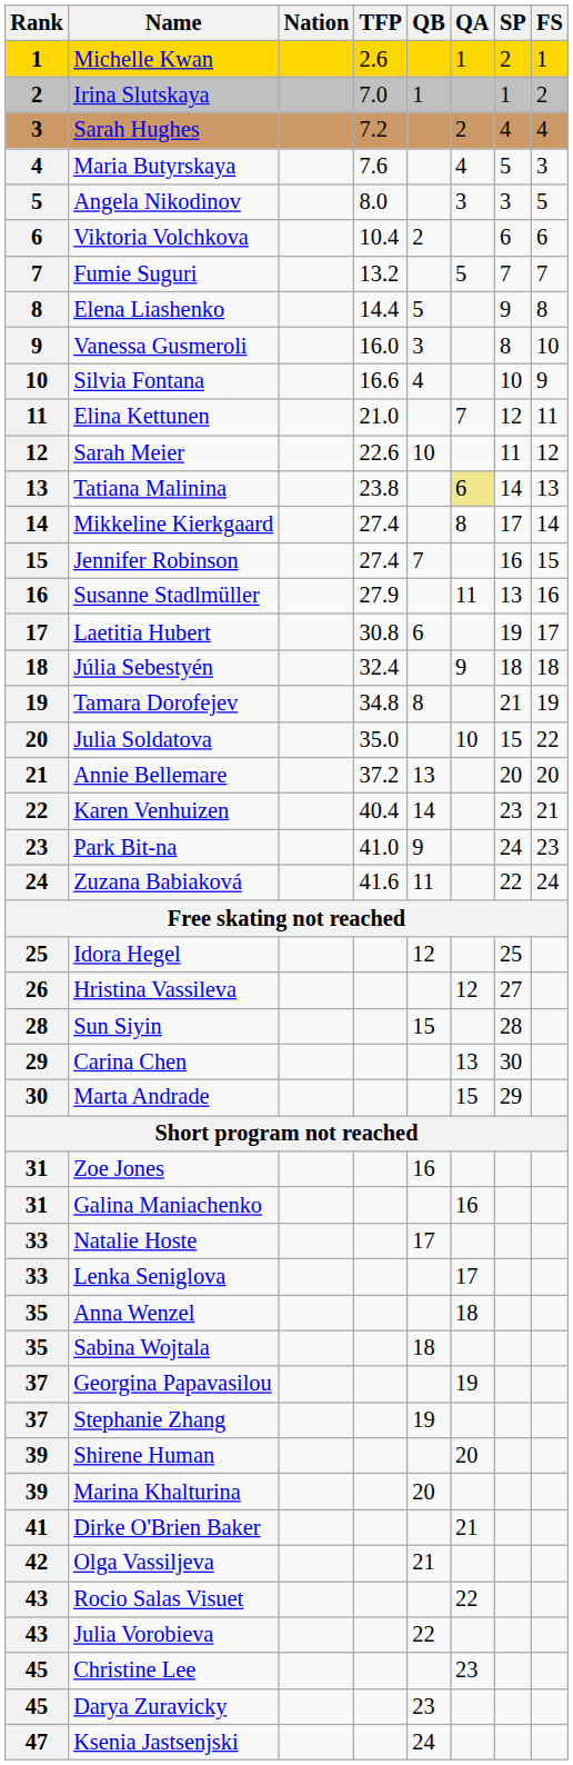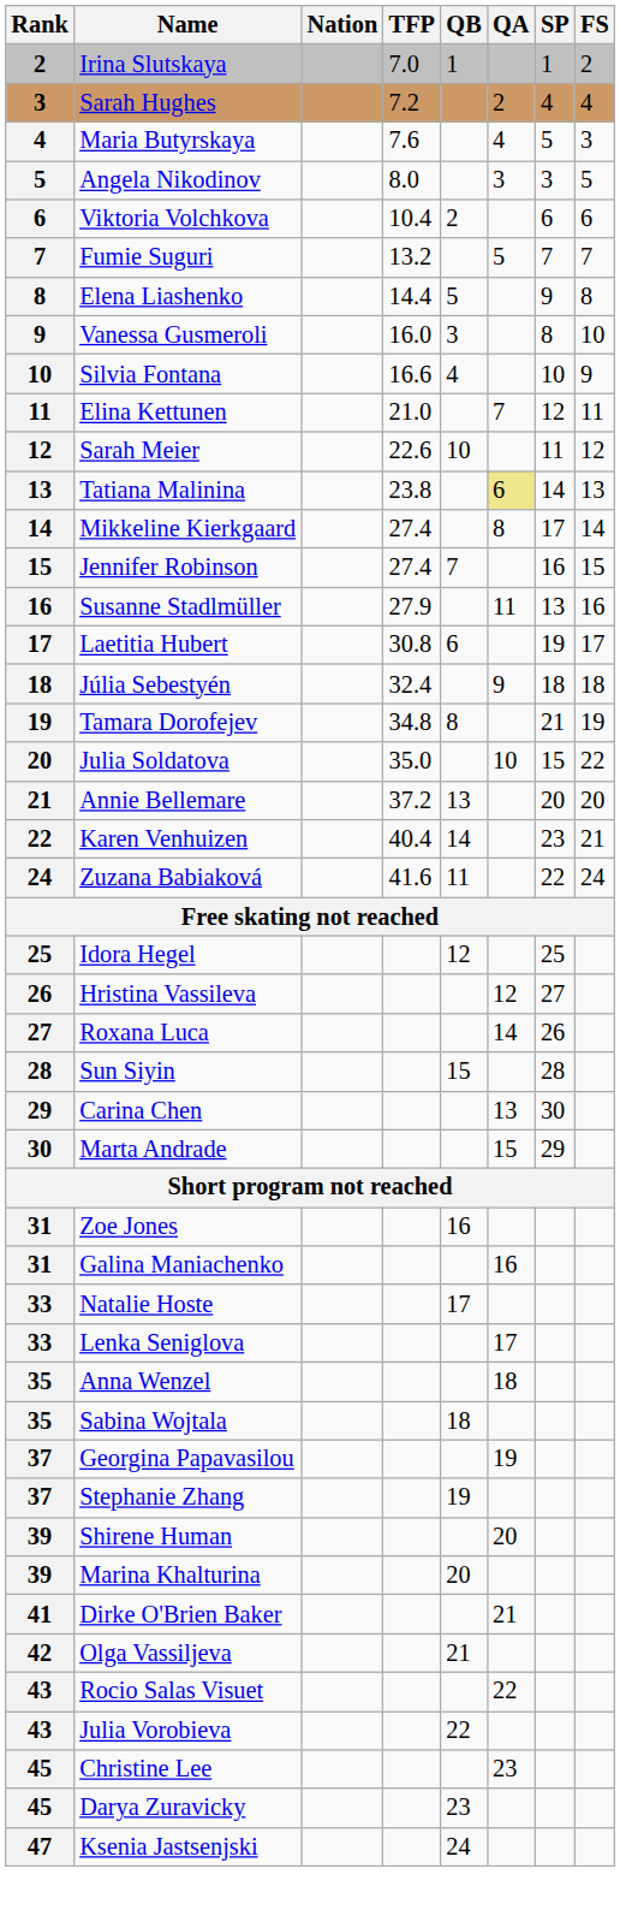 <table class="wikitable">
 <tr>
 <th>Rank</th>
 <th>Name</th>
 <th>Nation</th>
 <th>TFP</th>
 <th>QB</th>
 <th>QA</th>
 <th>SP</th>
 <th>FS</th>
-</tr>
-<tr bgcolor=gold>
-<td align=center><strong>1</strong></td>
-<td><a href='#'>Michelle Kwan</a></td>
-<td></td>
-<td>2.6</td>
-<td></td>
-<td>1</td>
-<td>2</td>
-<td>1</td>
 </tr>
 <tr bgcolor=silver>
 <td align=center><strong>2</strong></td>
 <td><a href='#'>Irina Slutskaya</a></td>
 <td></td>
 <td>7.0</td>
 <td>1</td>
 <td></td>
 <td>1</td>
 <td>2</td>
 </tr>
 <tr bgcolor=cc9966>
 <td align=center><strong>3</strong></td>
 <td><a href='#'>Sarah Hughes</a></td>
 <td></td>
 <td>7.2</td>
 <td></td>
 <td>2</td>
 <td>4</td>
 <td>4</td>
 </tr>
 <tr>
 <th>4</th>
 <td><a href='#'>Maria Butyrskaya</a></td>
 <td></td>
 <td>7.6</td>
 <td></td>
 <td>4</td>
 <td>5</td>
 <td>3</td>
 </tr>
 <tr>
 <th>5</th>
 <td><a href='#'>Angela Nikodinov</a></td>
 <td></td>
 <td>8.0</td>
 <td></td>
 <td>3</td>
 <td>3</td>
 <td>5</td>
 </tr>
 <tr>
 <th>6</th>
 <td><a href='#'>Viktoria Volchkova</a></td>
 <td></td>
 <td>10.4</td>
 <td>2</td>
 <td></td>
 <td>6</td>
 <td>6</td>
 </tr>
 <tr>
 <th>7</th>
 <td><a href='#'>Fumie Suguri</a></td>
 <td></td>
 <td>13.2</td>
 <td></td>
 <td>5</td>
 <td>7</td>
 <td>7</td>
 </tr>
 <tr>
 <th>8</th>
 <td><a href='#'>Elena Liashenko</a></td>
 <td></td>
 <td>14.4</td>
 <td>5</td>
 <td></td>
 <td>9</td>
 <td>8</td>
 </tr>
 <tr>
 <th>9</th>
 <td><a href='#'>Vanessa Gusmeroli</a></td>
 <td></td>
 <td>16.0</td>
 <td>3</td>
 <td></td>
 <td>8</td>
 <td>10</td>
 </tr>
 <tr>
 <th>10</th>
 <td><a href='#'>Silvia Fontana</a></td>
 <td></td>
 <td>16.6</td>
 <td>4</td>
 <td></td>
 <td>10</td>
 <td>9</td>
 </tr>
 <tr>
 <th>11</th>
 <td><a href='#'>Elina Kettunen</a></td>
 <td></td>
 <td>21.0</td>
 <td></td>
 <td>7</td>
 <td>12</td>
 <td>11</td>
 </tr>
 <tr>
 <th>12</th>
 <td><a href='#'>Sarah Meier</a></td>
 <td></td>
 <td>22.6</td>
 <td>10</td>
 <td></td>
 <td>11</td>
 <td>12</td>
 </tr>
 <tr>
 <th>13</th>
 <td><a href='#'>Tatiana Malinina</a></td>
 <td></td>
 <td>23.8</td>
 <td></td>
 <td style="background: khaki;">6</td>
 <td>14</td>
 <td>13</td>
 </tr>
 <tr>
 <th>14</th>
 <td><a href='#'>Mikkeline Kierkgaard</a></td>
 <td></td>
 <td>27.4</td>
 <td></td>
 <td>8</td>
 <td>17</td>
 <td>14</td>
 </tr>
 <tr>
 <th>15</th>
 <td><a href='#'>Jennifer Robinson</a></td>
 <td></td>
 <td>27.4</td>
 <td>7</td>
 <td></td>
 <td>16</td>
 <td>15</td>
 </tr>
 <tr>
 <th>16</th>
 <td><a href='#'>Susanne Stadlmüller</a></td>
 <td></td>
 <td>27.9</td>
 <td></td>
 <td>11</td>
 <td>13</td>
 <td>16</td>
 </tr>
 <tr>
 <th>17</th>
 <td><a href='#'>Laetitia Hubert</a></td>
 <td></td>
 <td>30.8</td>
 <td>6</td>
 <td></td>
 <td>19</td>
 <td>17</td>
 </tr>
 <tr>
 <th>18</th>
 <td><a href='#'>Júlia Sebestyén</a></td>
 <td></td>
 <td>32.4</td>
 <td></td>
 <td>9</td>
 <td>18</td>
 <td>18</td>
 </tr>
 <tr>
 <th>19</th>
 <td><a href='#'>Tamara Dorofejev</a></td>
 <td></td>
 <td>34.8</td>
 <td>8</td>
 <td></td>
 <td>21</td>
 <td>19</td>
 </tr>
 <tr>
 <th>20</th>
 <td><a href='#'>Julia Soldatova</a></td>
 <td></td>
 <td>35.0</td>
 <td></td>
 <td>10</td>
 <td>15</td>
 <td>22</td>
 </tr>
 <tr>
 <th>21</th>
 <td><a href='#'>Annie Bellemare</a></td>
 <td></td>
 <td>37.2</td>
 <td>13</td>
 <td></td>
 <td>20</td>
 <td>20</td>
 </tr>
 <tr>
 <th>22</th>
 <td><a href='#'>Karen Venhuizen</a></td>
 <td></td>
 <td>40.4</td>
 <td>14</td>
 <td></td>
 <td>23</td>
 <td>21</td>
 </tr>
 <tr>
-<th>23</th>
-<td><a href='#'>Park Bit-na</a></td>
-<td></td>
-<td>41.0</td>
-<td>9</td>
-<td></td>
-<td>24</td>
-<td>23</td>
-</tr>
-<tr>
 <th>24</th>
 <td><a href='#'>Zuzana Babiaková</a></td>
 <td></td>
 <td>41.6</td>
 <td>11</td>
 <td></td>
 <td>22</td>
 <td>24</td>
 </tr>
 <tr>
 <th colspan=8>Free skating not reached</th>
 </tr>
 <tr>
 <th>25</th>
 <td><a href='#'>Idora Hegel</a></td>
 <td></td>
 <td></td>
 <td>12</td>
 <td></td>
 <td>25</td>
 <td></td>
 </tr>
 <tr>
 <th>26</th>
 <td><a href='#'>Hristina Vassileva</a></td>
 <td></td>
 <td></td>
 <td></td>
 <td>12</td>
 <td>27</td>
+<td></td>
+</tr>
+<tr>
+<th>27</th>
+<td><a href='#'>Roxana Luca</a></td>
+<td></td>
+<td></td>
+<td></td>
+<td>14</td>
+<td>26</td>
 <td></td>
 </tr>
 <tr>
 <th>28</th>
 <td><a href='#'>Sun Siyin</a></td>
 <td></td>
 <td></td>
 <td>15</td>
 <td></td>
 <td>28</td>
 <td></td>
 </tr>
 <tr>
 <th>29</th>
 <td><a href='#'>Carina Chen</a></td>
 <td></td>
 <td></td>
 <td></td>
 <td>13</td>
 <td>30</td>
 <td></td>
 </tr>
 <tr>
 <th>30</th>
 <td><a href='#'>Marta Andrade</a></td>
 <td></td>
 <td></td>
 <td></td>
 <td>15</td>
 <td>29</td>
 <td></td>
 </tr>
 <tr>
 <th colspan=8>Short program not reached</th>
 </tr>
 <tr>
 <th>31</th>
 <td><a href='#'>Zoe Jones</a></td>
 <td></td>
 <td></td>
 <td>16</td>
 <td></td>
 <td></td>
 <td></td>
 </tr>
 <tr>
 <th>31</th>
 <td><a href='#'>Galina Maniachenko</a></td>
 <td></td>
 <td></td>
 <td></td>
 <td>16</td>
 <td></td>
 <td></td>
 </tr>
 <tr>
 <th>33</th>
 <td><a href='#'>Natalie Hoste</a></td>
 <td></td>
 <td></td>
 <td>17</td>
 <td></td>
 <td></td>
 <td></td>
 </tr>
 <tr>
 <th>33</th>
 <td><a href='#'>Lenka Seniglova</a></td>
 <td></td>
 <td></td>
 <td></td>
 <td>17</td>
 <td></td>
 <td></td>
 </tr>
 <tr>
 <th>35</th>
 <td><a href='#'>Anna Wenzel</a></td>
 <td></td>
 <td></td>
 <td></td>
 <td>18</td>
 <td></td>
 <td></td>
 </tr>
 <tr>
 <th>35</th>
 <td><a href='#'>Sabina Wojtala</a></td>
 <td></td>
 <td></td>
 <td>18</td>
 <td></td>
 <td></td>
 <td></td>
 </tr>
 <tr>
 <th>37</th>
 <td><a href='#'>Georgina Papavasilou</a></td>
 <td></td>
 <td></td>
 <td></td>
 <td>19</td>
 <td></td>
 <td></td>
 </tr>
 <tr>
 <th>37</th>
 <td><a href='#'>Stephanie Zhang</a></td>
 <td></td>
 <td></td>
 <td>19</td>
 <td></td>
 <td></td>
 <td></td>
 </tr>
 <tr>
 <th>39</th>
 <td><a href='#'>Shirene Human</a></td>
 <td></td>
 <td></td>
 <td></td>
 <td>20</td>
 <td></td>
 <td></td>
 </tr>
 <tr>
 <th>39</th>
 <td><a href='#'>Marina Khalturina</a></td>
 <td></td>
 <td></td>
 <td>20</td>
 <td></td>
 <td></td>
 <td></td>
 </tr>
 <tr>
 <th>41</th>
 <td><a href='#'>Dirke O'Brien Baker</a></td>
 <td></td>
 <td></td>
 <td></td>
 <td>21</td>
 <td></td>
 <td></td>
 </tr>
 <tr>
 <th>42</th>
 <td><a href='#'>Olga Vassiljeva</a></td>
 <td></td>
 <td></td>
 <td>21</td>
 <td></td>
 <td></td>
 <td></td>
 </tr>
 <tr>
 <th>43</th>
 <td><a href='#'>Rocio Salas Visuet</a></td>
 <td></td>
 <td></td>
 <td></td>
 <td>22</td>
 <td></td>
 <td></td>
 </tr>
 <tr>
 <th>43</th>
 <td><a href='#'>Julia Vorobieva</a></td>
 <td></td>
 <td></td>
 <td>22</td>
 <td></td>
 <td></td>
 <td></td>
 </tr>
 <tr>
 <th>45</th>
 <td><a href='#'>Christine Lee</a></td>
 <td></td>
 <td></td>
 <td></td>
 <td>23</td>
 <td></td>
 <td></td>
 </tr>
 <tr>
 <th>45</th>
 <td><a href='#'>Darya Zuravicky</a></td>
 <td></td>
 <td></td>
 <td>23</td>
 <td></td>
 <td></td>
 <td></td>
 </tr>
 <tr>
 <th>47</th>
 <td><a href='#'>Ksenia Jastsenjski</a></td>
 <td></td>
 <td></td>
 <td>24</td>
 <td></td>
 <td></td>
 <td></td>
 </tr>
 </table>
